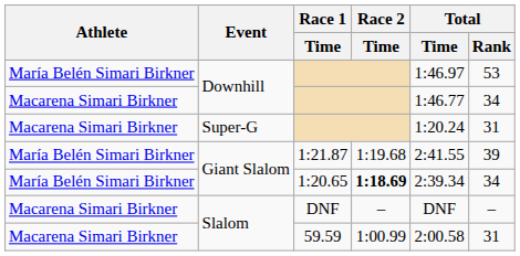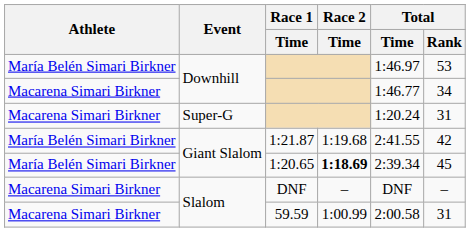 <table class="wikitable" style="font-size:90%">
 <tr>
 <th rowspan="2">Athlete</th>
 <th rowspan="2">Event</th>
 <th>Race 1</th>
 <th>Race 2</th>
 <th colspan="2">Total</th>
 </tr>
 <tr>
 <th>Time</th>
 <th>Time</th>
 <th>Time</th>
 <th>Rank</th>
 </tr>
 <tr>
 <td><a href='#'>María Belén Simari Birkner</a></td>
 <td rowspan="2">Downhill</td>
 <td colspan="2" bgcolor="wheat"></td>
 <td align="center">1:46.97</td>
 <td align="center">53</td>
 </tr>
 <tr>
 <td><a href='#'>Macarena Simari Birkner</a></td>
 <td colspan="2" bgcolor="wheat"></td>
 <td align="center">1:46.77</td>
 <td align="center">34</td>
 </tr>
 <tr>
 <td><a href='#'>Macarena Simari Birkner</a></td>
 <td>Super-G</td>
 <td colspan="2" bgcolor="wheat"></td>
 <td align="center">1:20.24</td>
 <td align="center">31</td>
 </tr>
 <tr>
 <td><a href='#'>María Belén Simari Birkner</a></td>
 <td rowspan="2">Giant Slalom</td>
 <td align="center">1:21.87</td>
 <td align="center">1:19.68</td>
 <td align="center">2:41.55</td>
-<td align="center">39</td>
+<td align="center">42</td>
 </tr>
 <tr>
 <td><a href='#'>María Belén Simari Birkner</a></td>
 <td align="center">1:20.65</td>
 <td align="center"><strong>1:18.69</strong></td>
 <td align="center">2:39.34</td>
-<td align="center">34</td>
+<td align="center">45</td>
 </tr>
 <tr>
 <td><a href='#'>Macarena Simari Birkner</a></td>
 <td rowspan="2">Slalom</td>
 <td align="center">DNF</td>
 <td align="center">–</td>
 <td align="center">DNF</td>
 <td align="center">–</td>
 </tr>
 <tr>
 <td><a href='#'>Macarena Simari Birkner</a></td>
 <td align="center">59.59</td>
 <td align="center">1:00.99</td>
 <td align="center">2:00.58</td>
 <td align="center">31</td>
 </tr>
 </table>
